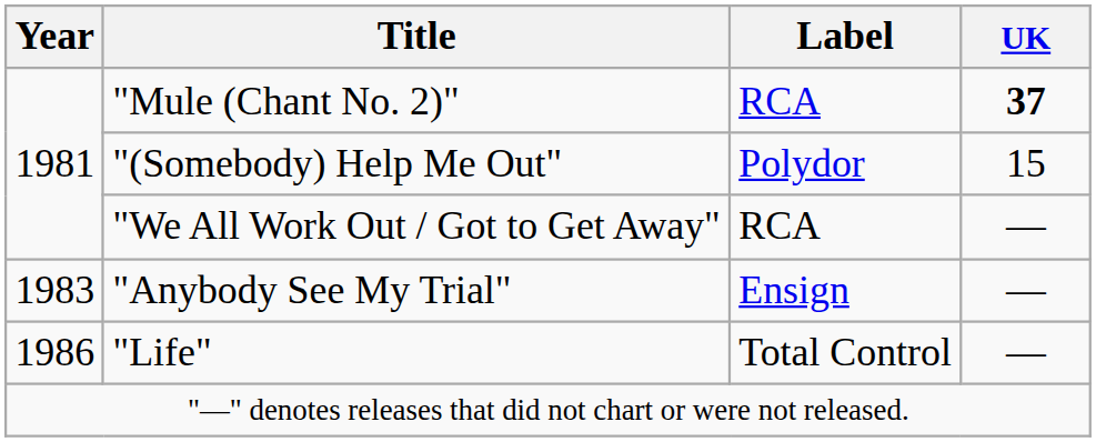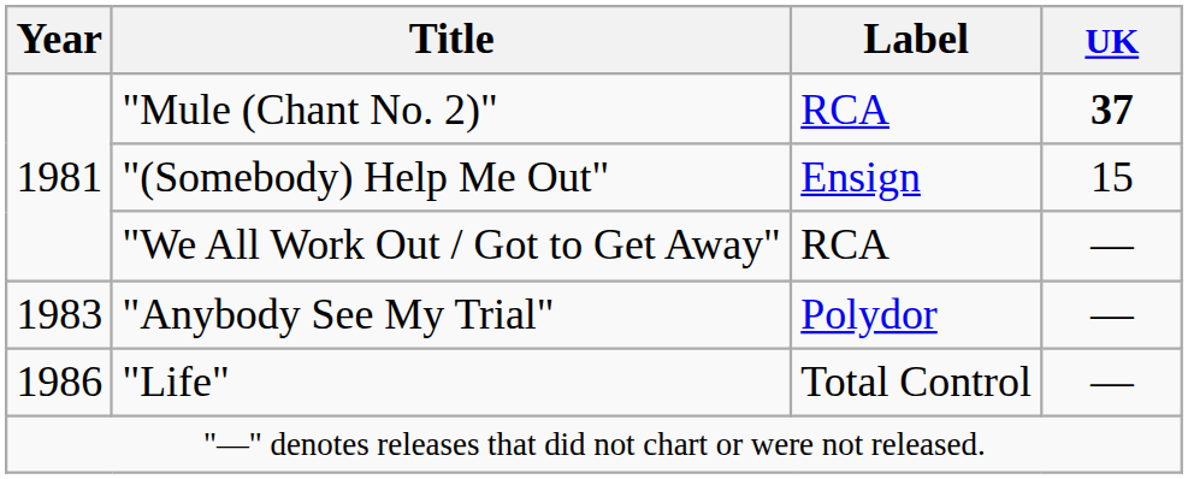 <table class="wikitable">
 <tr>
 <th>Year</th>
 <th>Title</th>
 <th>Label</th>
 <th style="width:45px;"><small><a href='#'>UK</a></small><br></th>
 </tr>
 <tr>
 <td rowspan="3">1981</td>
 <td>"Mule (Chant No. 2)"</td>
 <td><a href='#'>RCA</a></td>
 <td align=center><strong>37</strong></td>
 </tr>
 <tr>
 <td>"(Somebody) Help Me Out"</td>
-<td><a href='#'>Polydor</a></td>
+<td><a href='#'>Ensign</a></td>
 <td align=center>15</td>
 </tr>
 <tr>
 <td>"We All Work Out / Got to Get Away"</td>
 <td>RCA</td>
 <td align=center>—</td>
 </tr>
 <tr>
 <td rowspan="1">1983</td>
 <td>"Anybody See My Trial"</td>
-<td><a href='#'>Ensign</a></td>
+<td><a href='#'>Polydor</a></td>
 <td align=center>—</td>
 </tr>
 <tr>
 <td rowspan="1">1986</td>
 <td>"Life"</td>
 <td>Total Control</td>
 <td align=center>—</td>
 </tr>
 <tr>
 <td colspan="6" style="text-align:center; font-size:9pt;">"—" denotes releases that did not chart or were not released.</td>
 </tr>
 </table>
